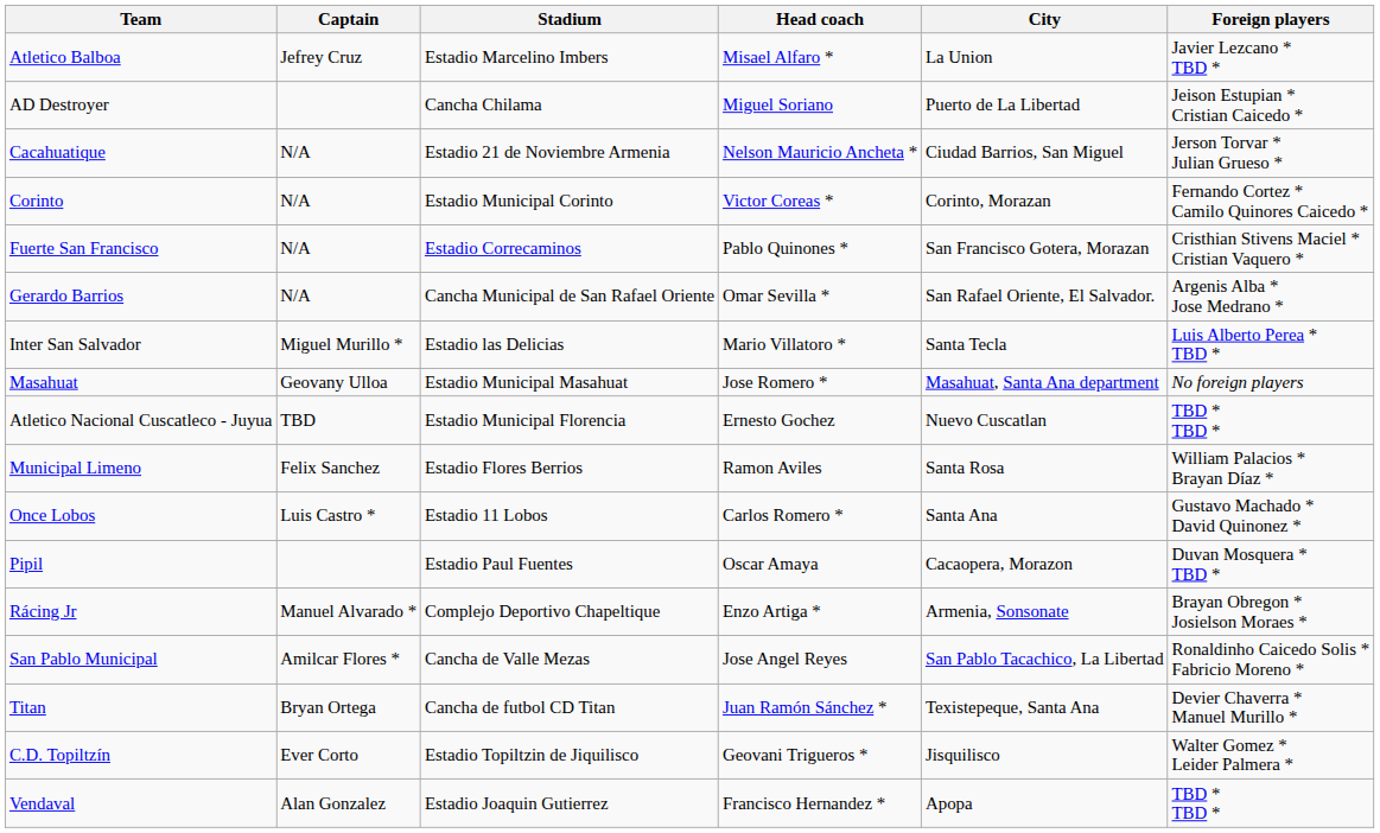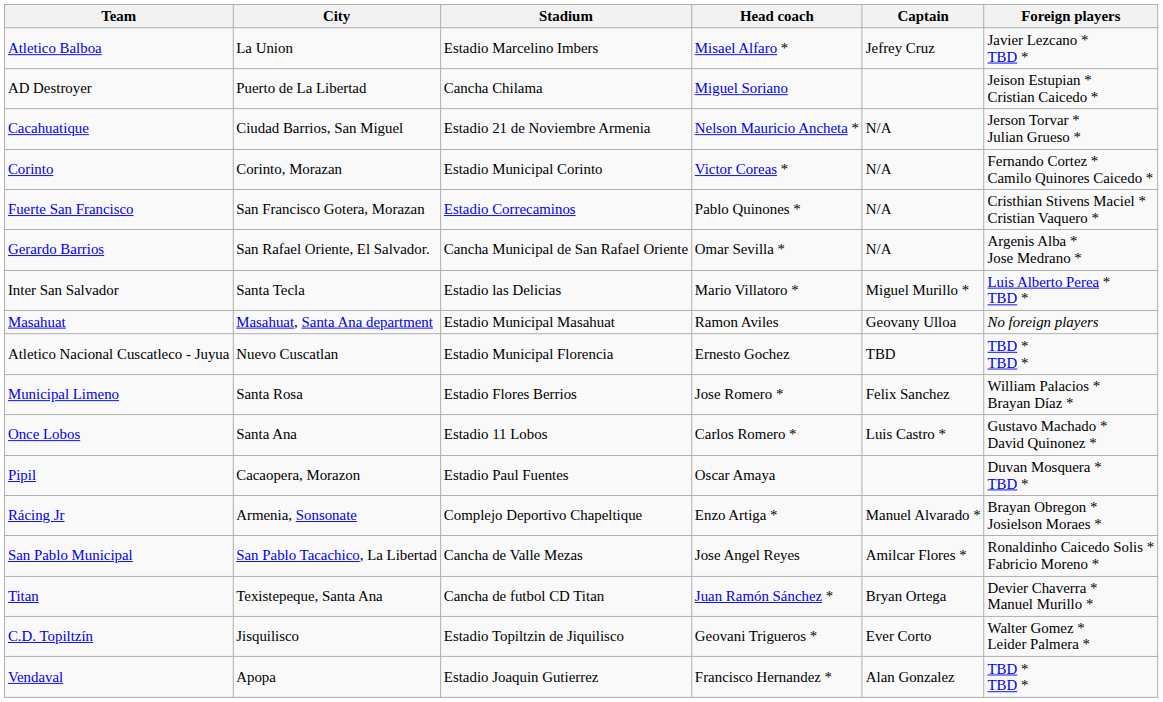 <table class="wikitable">
 <tr>
 <th>Team</th>
-<th>Captain</th>
+<th>City</th>
 <th>Stadium</th>
 <th>Head coach</th>
-<th>City</th>
+<th>Captain</th>
 <th>Foreign players</th>
 </tr>
 <tr>
 <td><a href='#'>Atletico Balboa</a></td>
-<td> Jefrey Cruz</td>
+<td>La Union</td>
 <td>Estadio Marcelino Imbers</td>
 <td> <a href='#'>Misael Alfaro</a> *</td>
-<td>La Union</td>
+<td> Jefrey Cruz</td>
 <td> Javier Lezcano * <br>  <a href='#'>TBD</a> *</td>
 </tr>
 <tr>
 <td>AD Destroyer</td>
-<td></td>
+<td>Puerto de La Libertad</td>
 <td>Cancha Chilama</td>
 <td> <a href='#'>Miguel Soriano</a></td>
-<td>Puerto de La Libertad</td>
+<td></td>
 <td> Jeison Estupian * <br>  Cristian Caicedo *</td>
 </tr>
 <tr>
 <td><a href='#'>Cacahuatique</a></td>
-<td> N/A</td>
+<td>Ciudad Barrios, San Miguel</td>
 <td>Estadio 21 de Noviembre Armenia</td>
 <td> <a href='#'>Nelson Mauricio Ancheta</a> *</td>
-<td>Ciudad Barrios, San Miguel</td>
+<td> N/A</td>
 <td> Jerson Torvar * <br>  Julian Grueso *</td>
 </tr>
 <tr>
 <td><a href='#'>Corinto</a></td>
-<td> N/A</td>
+<td>Corinto, Morazan</td>
 <td>Estadio Municipal Corinto</td>
 <td> <a href='#'>Victor Coreas</a> *</td>
-<td>Corinto, Morazan</td>
+<td> N/A</td>
 <td> Fernando Cortez * <br>  Camilo Quinores Caicedo *</td>
 </tr>
 <tr>
 <td><a href='#'>Fuerte San Francisco</a></td>
-<td> N/A</td>
+<td>San Francisco Gotera, Morazan</td>
 <td><a href='#'>Estadio Correcaminos</a></td>
 <td> Pablo Quinones *</td>
-<td>San Francisco Gotera, Morazan</td>
+<td> N/A</td>
 <td> Cristhian Stivens Maciel * <br>  Cristian Vaquero *</td>
 </tr>
 <tr>
 <td><a href='#'>Gerardo Barrios</a></td>
-<td> N/A</td>
+<td>San Rafael Oriente, El Salvador.</td>
 <td>Cancha Municipal de San Rafael Oriente</td>
 <td> Omar Sevilla *</td>
-<td>San Rafael Oriente, El Salvador.</td>
+<td> N/A</td>
 <td> Argenis Alba * <br>  Jose Medrano *</td>
 </tr>
 <tr>
 <td>Inter San Salvador</td>
-<td> Miguel Murillo *</td>
+<td>Santa Tecla</td>
 <td>Estadio las Delicias</td>
 <td> Mario Villatoro *</td>
-<td>Santa Tecla</td>
+<td> Miguel Murillo *</td>
 <td> <a href='#'>Luis Alberto Perea</a> * <br>  <a href='#'>TBD</a> *</td>
 </tr>
 <tr>
 <td><a href='#'>Masahuat</a></td>
+<td><a href='#'>Masahuat</a>, <a href='#'>Santa Ana department</a></td>
+<td>Estadio Municipal Masahuat</td>
+<td> Ramon Aviles</td>
 <td> Geovany Ulloa</td>
-<td>Estadio Municipal Masahuat</td>
-<td> Jose Romero *</td>
-<td><a href='#'>Masahuat</a>, <a href='#'>Santa Ana department</a></td>
 <td><em>No foreign players</em></td>
 </tr>
 <tr>
 <td>Atletico Nacional Cuscatleco - Juyua</td>
-<td> TBD</td>
+<td>Nuevo Cuscatlan</td>
 <td>Estadio Municipal Florencia</td>
 <td> Ernesto Gochez</td>
-<td>Nuevo Cuscatlan</td>
+<td> TBD</td>
 <td> <a href='#'>TBD</a> * <br>  <a href='#'>TBD</a> *</td>
 </tr>
 <tr>
 <td><a href='#'>Municipal Limeno</a></td>
+<td>Santa Rosa</td>
+<td>Estadio Flores Berrios</td>
+<td> Jose Romero *</td>
 <td> Felix Sanchez</td>
-<td>Estadio Flores Berrios</td>
-<td> Ramon Aviles</td>
-<td>Santa Rosa</td>
 <td> William Palacios * <br>  Brayan Díaz  *</td>
 </tr>
 <tr>
 <td><a href='#'>Once Lobos</a></td>
-<td> Luis Castro *</td>
+<td>Santa Ana</td>
 <td>Estadio 11 Lobos</td>
 <td> Carlos Romero *</td>
-<td>Santa Ana</td>
+<td> Luis Castro *</td>
 <td> Gustavo Machado * <br>  David Quinonez *</td>
 </tr>
 <tr>
 <td><a href='#'>Pipil</a></td>
-<td></td>
+<td>Cacaopera, Morazon</td>
 <td>Estadio Paul Fuentes</td>
 <td> Oscar Amaya</td>
-<td>Cacaopera, Morazon</td>
+<td></td>
 <td> Duvan Mosquera * <br>  <a href='#'>TBD</a> *</td>
 </tr>
 <tr>
 <td><a href='#'>Rácing Jr</a></td>
-<td> Manuel Alvarado *</td>
+<td>Armenia, <a href='#'>Sonsonate</a></td>
 <td>Complejo Deportivo Chapeltique</td>
 <td> Enzo Artiga *</td>
-<td>Armenia, <a href='#'>Sonsonate</a></td>
+<td> Manuel Alvarado *</td>
 <td> Brayan Obregon * <br>  Josielson Moraes *</td>
 </tr>
 <tr>
 <td><a href='#'>San Pablo Municipal</a></td>
-<td> Amilcar Flores *</td>
+<td><a href='#'>San Pablo Tacachico</a>, La Libertad</td>
 <td>Cancha de Valle Mezas</td>
 <td> Jose Angel Reyes</td>
-<td><a href='#'>San Pablo Tacachico</a>, La Libertad</td>
+<td> Amilcar Flores *</td>
 <td> Ronaldinho Caicedo Solis * <br>  Fabricio Moreno *</td>
 </tr>
 <tr>
 <td><a href='#'>Titan</a></td>
-<td> Bryan Ortega</td>
+<td>Texistepeque, Santa Ana</td>
 <td>Cancha de futbol CD Titan</td>
 <td> <a href='#'>Juan Ramón Sánchez</a> *</td>
-<td>Texistepeque, Santa Ana</td>
+<td> Bryan Ortega</td>
 <td> Devier Chaverra * <br>  Manuel Murillo *</td>
 </tr>
 <tr>
 <td><a href='#'>C.D. Topiltzín</a></td>
-<td> Ever Corto</td>
+<td>Jisquilisco</td>
 <td>Estadio Topiltzin de Jiquilisco</td>
 <td> Geovani Trigueros *</td>
-<td>Jisquilisco</td>
+<td> Ever Corto</td>
 <td> Walter Gomez * <br>  Leider Palmera *</td>
 </tr>
 <tr>
 <td><a href='#'>Vendaval</a></td>
-<td> Alan Gonzalez</td>
+<td>Apopa</td>
 <td>Estadio Joaquin Gutierrez</td>
 <td> Francisco Hernandez *</td>
-<td>Apopa</td>
+<td> Alan Gonzalez</td>
 <td> <a href='#'>TBD</a> * <br>  <a href='#'>TBD</a> *</td>
 </tr>
 </table>
